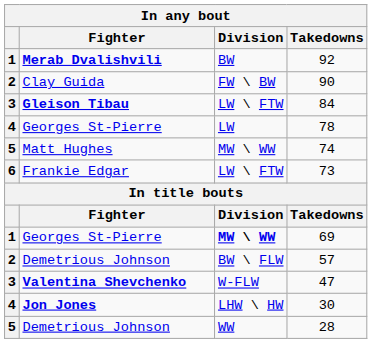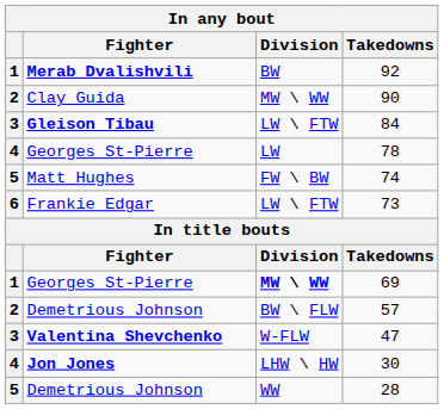 <table class=wikitable>
 <tr>
 <th colspan=4>In any bout</th>
 </tr>
 <tr>
 <th></th>
 <th width=180>Fighter</th>
 <th>Division</th>
 <th>Takedowns</th>
 </tr>
 <tr>
 <th>1</th>
 <td> <strong><a href='#'>Merab Dvalishvili</a></strong></td>
 <td><a href='#'>BW</a></td>
 <td align=center>92</td>
 </tr>
 <tr>
 <th>2</th>
 <td> <a href='#'>Clay Guida</a></td>
-<td><a href='#'>FW</a> \ <a href='#'>BW</a></td>
+<td><a href='#'>MW</a> \ <a href='#'>WW</a></td>
 <td align=center>90</td>
 </tr>
 <tr>
 <th>3</th>
 <td><strong> <a href='#'>Gleison Tibau</a></strong></td>
 <td><a href='#'>LW</a> \ <a href='#'>FTW</a></td>
 <td align=center>84</td>
 </tr>
 <tr>
 <th>4</th>
 <td> <a href='#'>Georges St-Pierre</a></td>
 <td><a href='#'>LW</a></td>
 <td align=center>78</td>
 </tr>
 <tr>
 <th>5</th>
 <td> <a href='#'>Matt Hughes</a></td>
-<td><a href='#'>MW</a> \ <a href='#'>WW</a></td>
+<td><a href='#'>FW</a> \ <a href='#'>BW</a></td>
 <td align=center>74</td>
 </tr>
 <tr>
 <th>6</th>
 <td> <a href='#'>Frankie Edgar</a></td>
 <td><a href='#'>LW</a> \ <a href='#'>FTW</a></td>
 <td align=center>73</td>
 </tr>
 <tr>
 <th colspan=4>In title bouts</th>
 </tr>
 <tr>
 <th></th>
 <th>Fighter</th>
 <th>Division</th>
 <th>Takedowns</th>
 </tr>
 <tr>
 <th>1</th>
 <td> <a href='#'>Georges St-Pierre</a></td>
 <td><strong><a href='#'>MW</a> \ <a href='#'>WW</a></strong></td>
 <td align=center>69</td>
 </tr>
 <tr>
 <th>2</th>
 <td> <a href='#'>Demetrious Johnson</a></td>
 <td><a href='#'>BW</a> \ <a href='#'>FLW</a></td>
 <td align=center>57</td>
 </tr>
 <tr>
 <th>3</th>
 <td> <strong><a href='#'>Valentina Shevchenko</a></strong></td>
 <td><a href='#'>W-FLW</a></td>
 <td align=center>47</td>
 </tr>
 <tr>
 <th>4</th>
 <td> <strong><a href='#'>Jon Jones</a></strong></td>
 <td><a href='#'>LHW</a> \ <a href='#'>HW</a></td>
 <td align=center>30</td>
 </tr>
 <tr>
 <th>5</th>
 <td> <a href='#'>Demetrious Johnson</a></td>
 <td><a href='#'>WW</a></td>
 <td align=center>28</td>
 </tr>
 </table>
